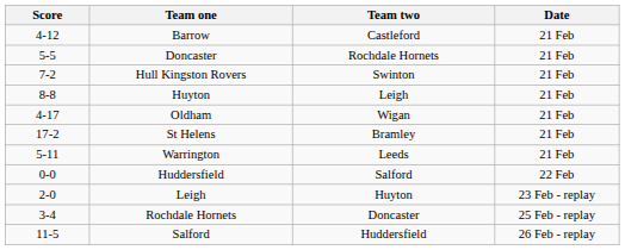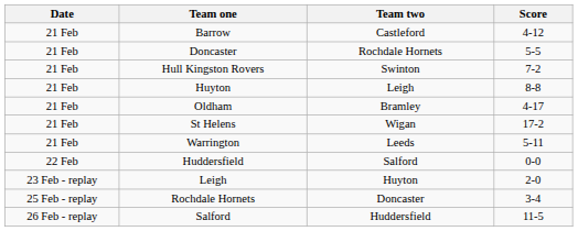 <table class="wikitable" style="text-align: center">
 <tr>
-<th width=100>Score</th>
+<th width=150>Date</th>
 <th width=250>Team one</th>
 <th width=250>Team two</th>
-<th width=150>Date</th>
+<th width=100>Score</th>
 </tr>
 <tr>
-<td>4-12</td>
+<td>21 Feb</td>
 <td>Barrow</td>
 <td>Castleford</td>
-<td>21 Feb</td>
+<td>4-12</td>
 </tr>
 <tr>
-<td>5-5</td>
+<td>21 Feb</td>
 <td>Doncaster</td>
 <td>Rochdale Hornets</td>
-<td>21 Feb</td>
+<td>5-5</td>
 </tr>
 <tr>
-<td>7-2</td>
+<td>21 Feb</td>
 <td>Hull Kingston Rovers</td>
 <td>Swinton</td>
-<td>21 Feb</td>
+<td>7-2</td>
 </tr>
 <tr>
-<td>8-8</td>
+<td>21 Feb</td>
 <td>Huyton</td>
 <td>Leigh</td>
-<td>21 Feb</td>
+<td>8-8</td>
 </tr>
 <tr>
+<td>21 Feb</td>
+<td>Oldham</td>
+<td>Bramley</td>
 <td>4-17</td>
-<td>Oldham</td>
-<td>Wigan</td>
-<td>21 Feb</td>
 </tr>
 <tr>
+<td>21 Feb</td>
+<td>St Helens</td>
+<td>Wigan</td>
 <td>17-2</td>
-<td>St Helens</td>
-<td>Bramley</td>
-<td>21 Feb</td>
 </tr>
 <tr>
-<td>5-11</td>
+<td>21 Feb</td>
 <td>Warrington</td>
 <td>Leeds</td>
-<td>21 Feb</td>
+<td>5-11</td>
 </tr>
 <tr>
-<td>0-0</td>
+<td>22 Feb</td>
 <td>Huddersfield</td>
 <td>Salford</td>
-<td>22 Feb</td>
+<td>0-0</td>
 </tr>
 <tr>
-<td>2-0</td>
+<td>23 Feb - replay</td>
 <td>Leigh</td>
 <td>Huyton</td>
-<td>23 Feb - replay</td>
+<td>2-0</td>
 </tr>
 <tr>
-<td>3-4</td>
+<td>25 Feb - replay</td>
 <td>Rochdale Hornets</td>
 <td>Doncaster</td>
-<td>25 Feb - replay</td>
+<td>3-4</td>
 </tr>
 <tr>
-<td>11-5</td>
+<td>26 Feb - replay</td>
 <td>Salford</td>
 <td>Huddersfield</td>
-<td>26 Feb - replay</td>
+<td>11-5</td>
 </tr>
 </table>
